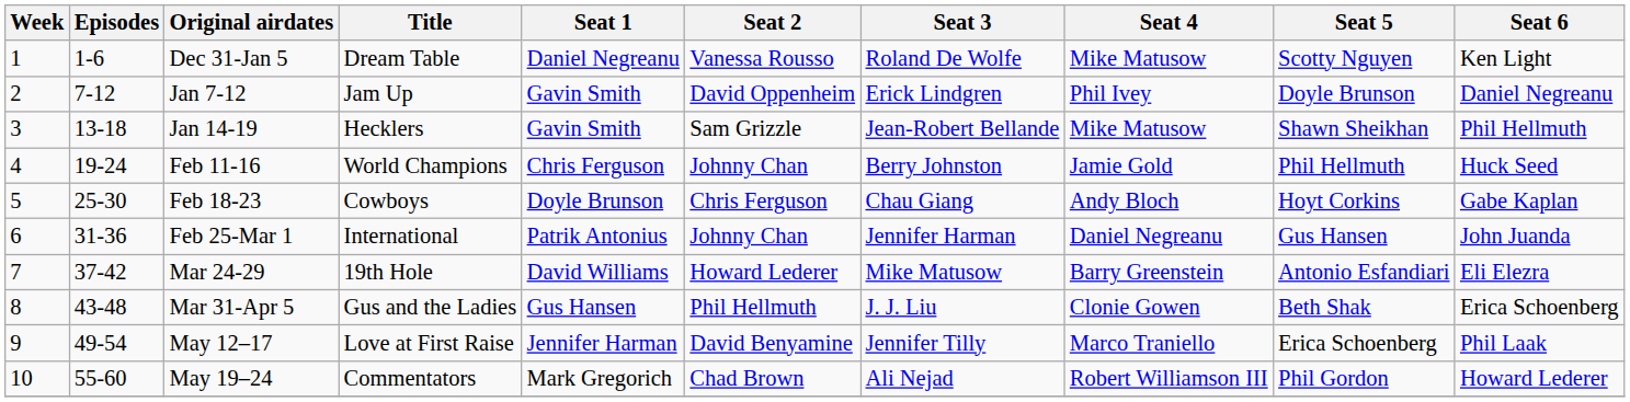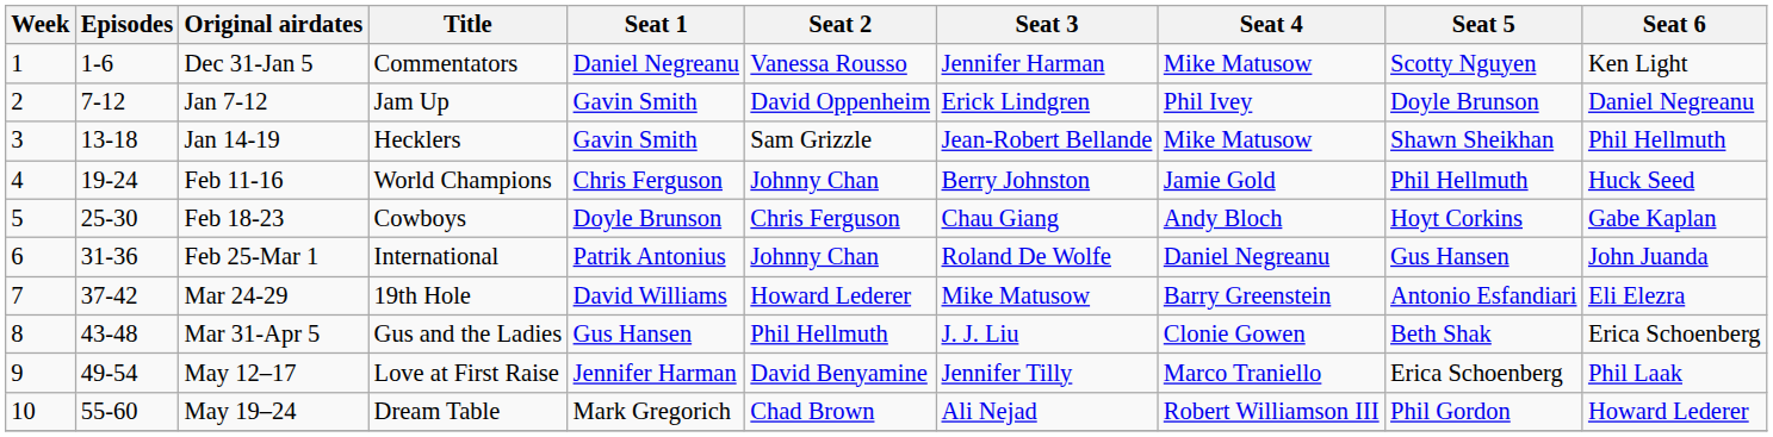 <table class="wikitable" >
 <tr>
 <th>Week</th>
 <th>Episodes</th>
 <th>Original airdates</th>
 <th>Title</th>
 <th>Seat 1</th>
 <th>Seat 2</th>
 <th>Seat 3</th>
 <th>Seat 4</th>
 <th>Seat 5</th>
 <th>Seat 6</th>
 </tr>
 <tr>
 <td>1</td>
 <td>1-6</td>
 <td>Dec 31-Jan 5</td>
-<td>Dream Table</td>
+<td>Commentators</td>
 <td><a href='#'>Daniel Negreanu</a></td>
 <td><a href='#'>Vanessa Rousso</a></td>
-<td><a href='#'>Roland De Wolfe</a></td>
+<td><a href='#'>Jennifer Harman</a></td>
 <td><a href='#'>Mike Matusow</a></td>
 <td><a href='#'>Scotty Nguyen</a></td>
 <td>Ken Light</td>
 </tr>
 <tr>
 <td>2</td>
 <td>7-12</td>
 <td>Jan 7-12</td>
 <td>Jam Up</td>
 <td><a href='#'>Gavin Smith</a></td>
 <td><a href='#'>David Oppenheim</a></td>
 <td><a href='#'>Erick Lindgren</a></td>
 <td><a href='#'>Phil Ivey</a></td>
 <td><a href='#'>Doyle Brunson</a></td>
 <td><a href='#'>Daniel Negreanu</a></td>
 </tr>
 <tr>
 <td>3</td>
 <td>13-18</td>
 <td>Jan 14-19</td>
 <td>Hecklers</td>
 <td><a href='#'>Gavin Smith</a></td>
 <td>Sam Grizzle</td>
 <td><a href='#'>Jean-Robert Bellande</a></td>
 <td><a href='#'>Mike Matusow</a></td>
 <td><a href='#'>Shawn Sheikhan</a></td>
 <td><a href='#'>Phil Hellmuth</a></td>
 </tr>
 <tr>
 <td>4</td>
 <td>19-24</td>
 <td>Feb 11-16</td>
 <td>World Champions</td>
 <td><a href='#'>Chris Ferguson</a></td>
 <td><a href='#'>Johnny Chan</a></td>
 <td><a href='#'>Berry Johnston</a></td>
 <td><a href='#'>Jamie Gold</a></td>
 <td><a href='#'>Phil Hellmuth</a></td>
 <td><a href='#'>Huck Seed</a></td>
 </tr>
 <tr>
 <td>5</td>
 <td>25-30</td>
 <td>Feb 18-23</td>
 <td>Cowboys</td>
 <td><a href='#'>Doyle Brunson</a></td>
 <td><a href='#'>Chris Ferguson</a></td>
 <td><a href='#'>Chau Giang</a></td>
 <td><a href='#'>Andy Bloch</a></td>
 <td><a href='#'>Hoyt Corkins</a></td>
 <td><a href='#'>Gabe Kaplan</a></td>
 </tr>
 <tr>
 <td>6</td>
 <td>31-36</td>
 <td>Feb 25-Mar 1</td>
 <td>International</td>
 <td><a href='#'>Patrik Antonius</a></td>
 <td><a href='#'>Johnny Chan</a></td>
-<td><a href='#'>Jennifer Harman</a></td>
+<td><a href='#'>Roland De Wolfe</a></td>
 <td><a href='#'>Daniel Negreanu</a></td>
 <td><a href='#'>Gus Hansen</a></td>
 <td><a href='#'>John Juanda</a></td>
 </tr>
 <tr>
 <td>7</td>
 <td>37-42</td>
 <td>Mar 24-29</td>
 <td>19th Hole</td>
 <td><a href='#'>David Williams</a></td>
 <td><a href='#'>Howard Lederer</a></td>
 <td><a href='#'>Mike Matusow</a></td>
 <td><a href='#'>Barry Greenstein</a></td>
 <td><a href='#'>Antonio Esfandiari</a></td>
 <td><a href='#'>Eli Elezra</a></td>
 </tr>
 <tr>
 <td>8</td>
 <td>43-48</td>
 <td>Mar 31-Apr 5</td>
 <td>Gus and the Ladies</td>
 <td><a href='#'>Gus Hansen</a></td>
 <td><a href='#'>Phil Hellmuth</a></td>
 <td><a href='#'>J. J. Liu</a></td>
 <td><a href='#'>Clonie Gowen</a></td>
 <td><a href='#'>Beth Shak</a></td>
 <td>Erica Schoenberg</td>
 </tr>
 <tr>
 <td>9</td>
 <td>49-54</td>
 <td>May 12–17</td>
 <td>Love at First Raise</td>
 <td><a href='#'>Jennifer Harman</a></td>
 <td><a href='#'>David Benyamine</a></td>
 <td><a href='#'>Jennifer Tilly</a></td>
 <td><a href='#'>Marco Traniello</a></td>
 <td>Erica Schoenberg</td>
 <td><a href='#'>Phil Laak</a></td>
 </tr>
 <tr>
 <td>10</td>
 <td>55-60</td>
 <td>May 19–24</td>
-<td>Commentators</td>
+<td>Dream Table</td>
 <td>Mark Gregorich</td>
 <td><a href='#'>Chad Brown</a></td>
 <td><a href='#'>Ali Nejad</a></td>
 <td><a href='#'>Robert Williamson III</a></td>
 <td><a href='#'>Phil Gordon</a></td>
 <td><a href='#'>Howard Lederer</a></td>
 </tr>
 <tr>
 </tr>
 </table>
